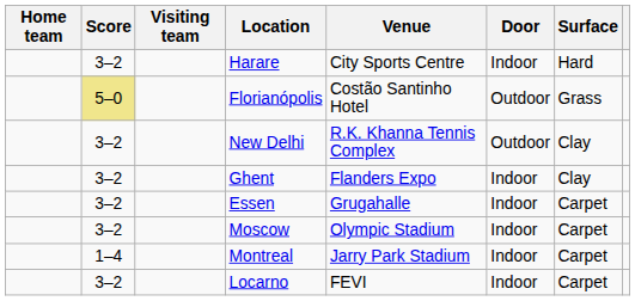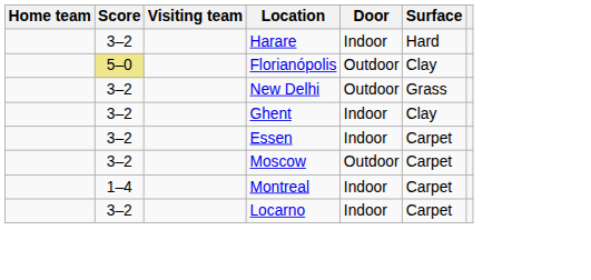 <table class="wikitable" style="border:1px solid #aaa;">
 <tr>
 <th>Home team</th>
 <th>Score</th>
 <th>Visiting team</th>
 <th>Location</th>
-<th>Venue</th>
 <th>Door</th>
 <th>Surface</th>
 <th></th>
 </tr>
 <tr>
 <td><strong></strong></td>
 <td style="text-align:center;">3–2</td>
 <td></td>
 <td><a href='#'>Harare</a></td>
-<td>City Sports Centre</td>
 <td>Indoor</td>
 <td>Hard</td>
 <td></td>
 </tr>
 <tr>
 <td><strong></strong></td>
 <td style="background: khaki; text-align:center;">5–0</td>
 <td></td>
 <td><a href='#'>Florianópolis</a></td>
-<td>Costão Santinho Hotel</td>
+<td>Outdoor</td>
+<td>Clay</td>
+<td></td>
+</tr>
+<tr>
+<td><strong></strong></td>
+<td style="text-align:center;">3–2</td>
+<td></td>
+<td><a href='#'>New Delhi</a></td>
 <td>Outdoor</td>
 <td>Grass</td>
 <td></td>
 </tr>
 <tr>
 <td><strong></strong></td>
 <td style="text-align:center;">3–2</td>
 <td></td>
-<td><a href='#'>New Delhi</a></td>
-<td><a href='#'>R.K. Khanna Tennis Complex</a></td>
-<td>Outdoor</td>
-<td>Clay</td>
-<td></td>
-</tr>
-<tr>
-<td><strong></strong></td>
-<td style="text-align:center;">3–2</td>
-<td></td>
 <td><a href='#'>Ghent</a></td>
-<td><a href='#'>Flanders Expo</a></td>
 <td>Indoor</td>
 <td>Clay</td>
 <td></td>
 </tr>
 <tr>
 <td><strong></strong></td>
 <td style="text-align:center;">3–2</td>
 <td></td>
 <td><a href='#'>Essen</a></td>
-<td><a href='#'>Grugahalle</a></td>
 <td>Indoor</td>
 <td>Carpet</td>
 <td></td>
 </tr>
 <tr>
 <td><strong></strong></td>
 <td style="text-align:center;">3–2</td>
 <td></td>
 <td><a href='#'>Moscow</a></td>
-<td><a href='#'>Olympic Stadium</a></td>
-<td>Indoor</td>
+<td>Outdoor</td>
 <td>Carpet</td>
 <td></td>
 </tr>
 <tr>
 <td></td>
 <td style="text-align:center;">1–4</td>
 <td><strong></strong></td>
 <td><a href='#'>Montreal</a></td>
-<td><a href='#'>Jarry Park Stadium</a></td>
 <td>Indoor</td>
 <td>Carpet</td>
 <td></td>
 </tr>
 <tr>
 <td><strong></strong></td>
 <td style="text-align:center;">3–2</td>
 <td></td>
 <td><a href='#'>Locarno</a></td>
-<td>FEVI</td>
 <td>Indoor</td>
 <td>Carpet</td>
 <td></td>
 </tr>
 </table>
